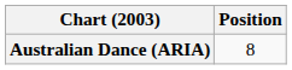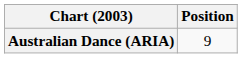 <table class="wikitable plainrowheaders" style="text-align:center">
 <tr>
 <th scope="col">Chart (2003)</th>
 <th scope="col">Position</th>
 </tr>
 <tr>
 <th scope="row">Australian Dance (ARIA)</th>
-<td>8</td>
+<td>9</td>
 </tr>
 </table>
